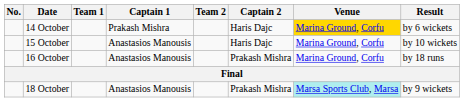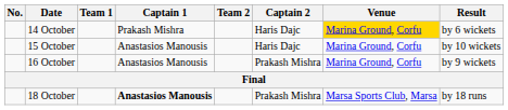 <table class="wikitable">
 <tr>
 <th>No.</th>
 <th>Date</th>
 <th>Team 1</th>
 <th>Captain 1</th>
 <th>Team 2</th>
 <th>Captain 2</th>
 <th>Venue</th>
 <th>Result</th>
 </tr>
 <tr>
 <td></td>
 <td>14 October</td>
 <td></td>
 <td>Prakash Mishra</td>
 <td></td>
 <td>Haris Dajc</td>
 <td style="background: gold;"><a href='#'>Marina Ground</a>, <a href='#'>Corfu</a></td>
 <td> by 6 wickets</td>
 </tr>
 <tr>
 <td></td>
 <td>15 October</td>
 <td></td>
 <td>Anastasios Manousis</td>
 <td></td>
 <td>Haris Dajc</td>
 <td><a href='#'>Marina Ground</a>, <a href='#'>Corfu</a></td>
 <td> by 10 wickets</td>
 </tr>
 <tr>
 <td></td>
 <td>16 October</td>
 <td></td>
 <td>Anastasios Manousis</td>
 <td></td>
 <td>Prakash Mishra</td>
 <td><a href='#'>Marina Ground</a>, <a href='#'>Corfu</a></td>
-<td> by 18 runs</td>
+<td> by 9 wickets</td>
 </tr>
 <tr>
 <th colspan="9">Final</th>
 </tr>
 <tr>
 <td></td>
 <td>18 October</td>
 <td></td>
-<td>Anastasios Manousis</td>
+<td><strong>Anastasios Manousis</strong></td>
 <td></td>
 <td>Prakash Mishra</td>
-<td style="background: paleturquoise;"><a href='#'>Marsa Sports Club</a>, <a href='#'>Marsa</a></td>
-<td> by 9 wickets</td>
+<td><a href='#'>Marsa Sports Club</a>, <a href='#'>Marsa</a></td>
+<td> by 18 runs</td>
 </tr>
 </table>
